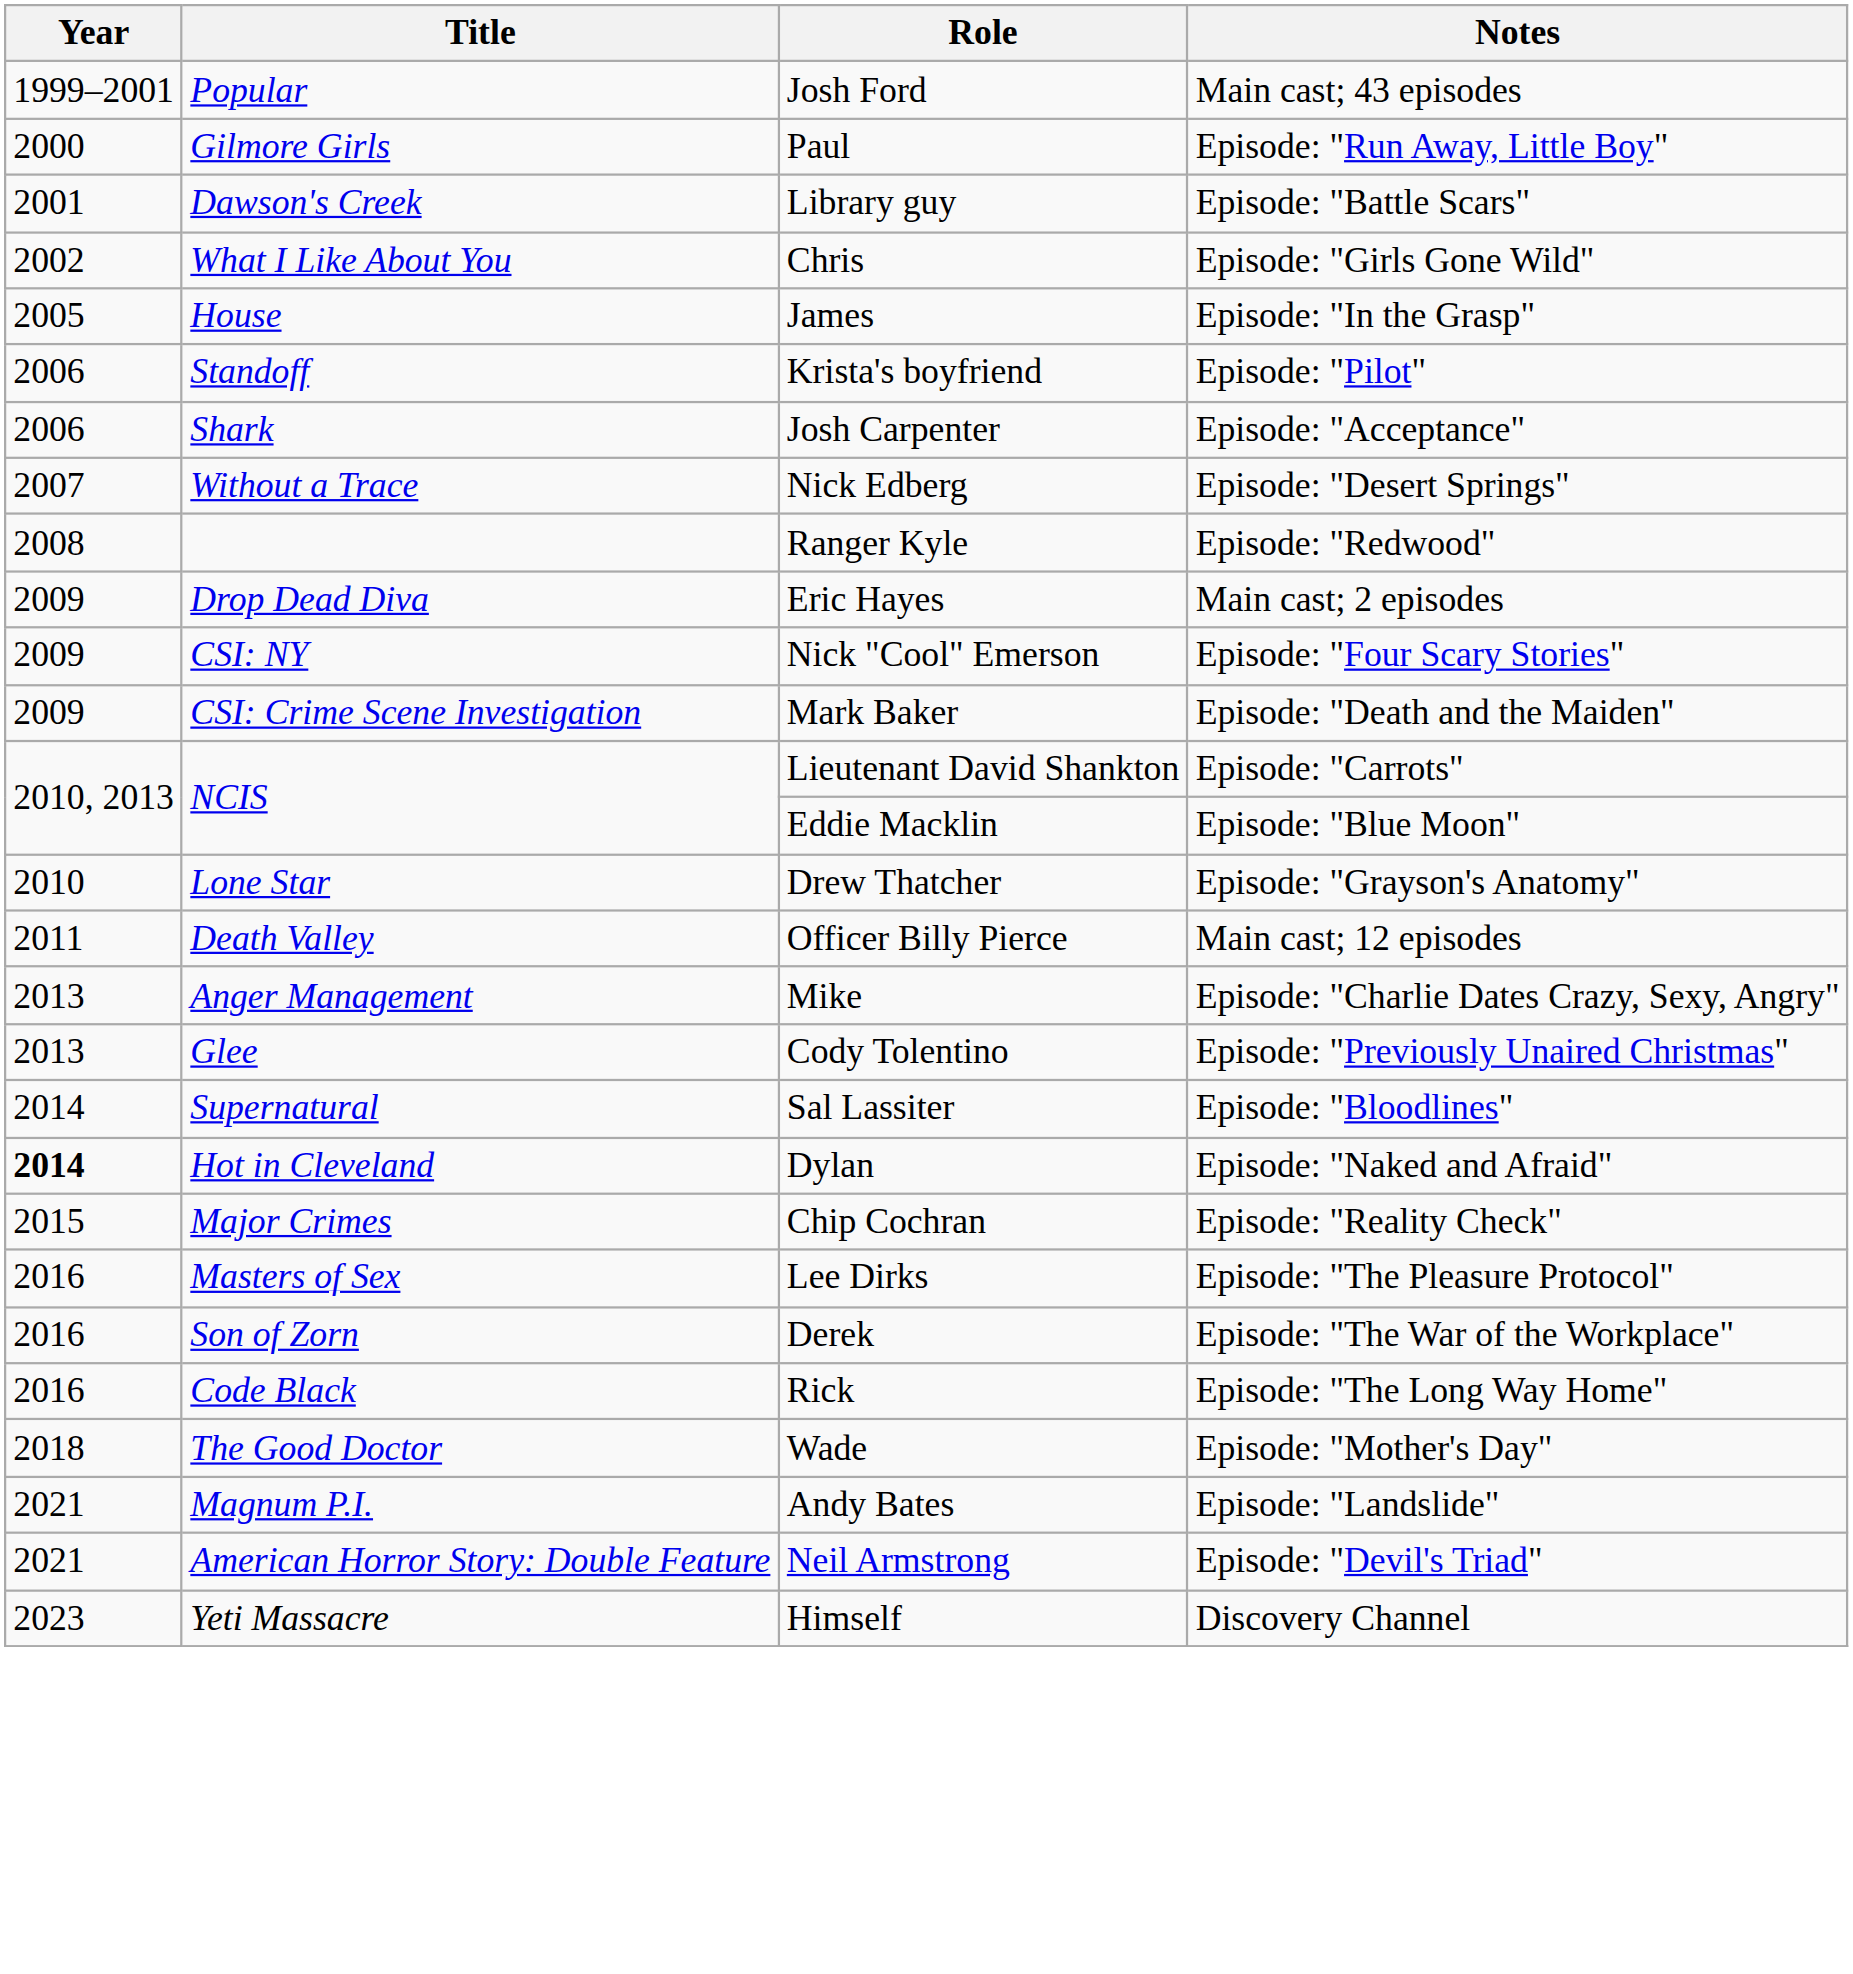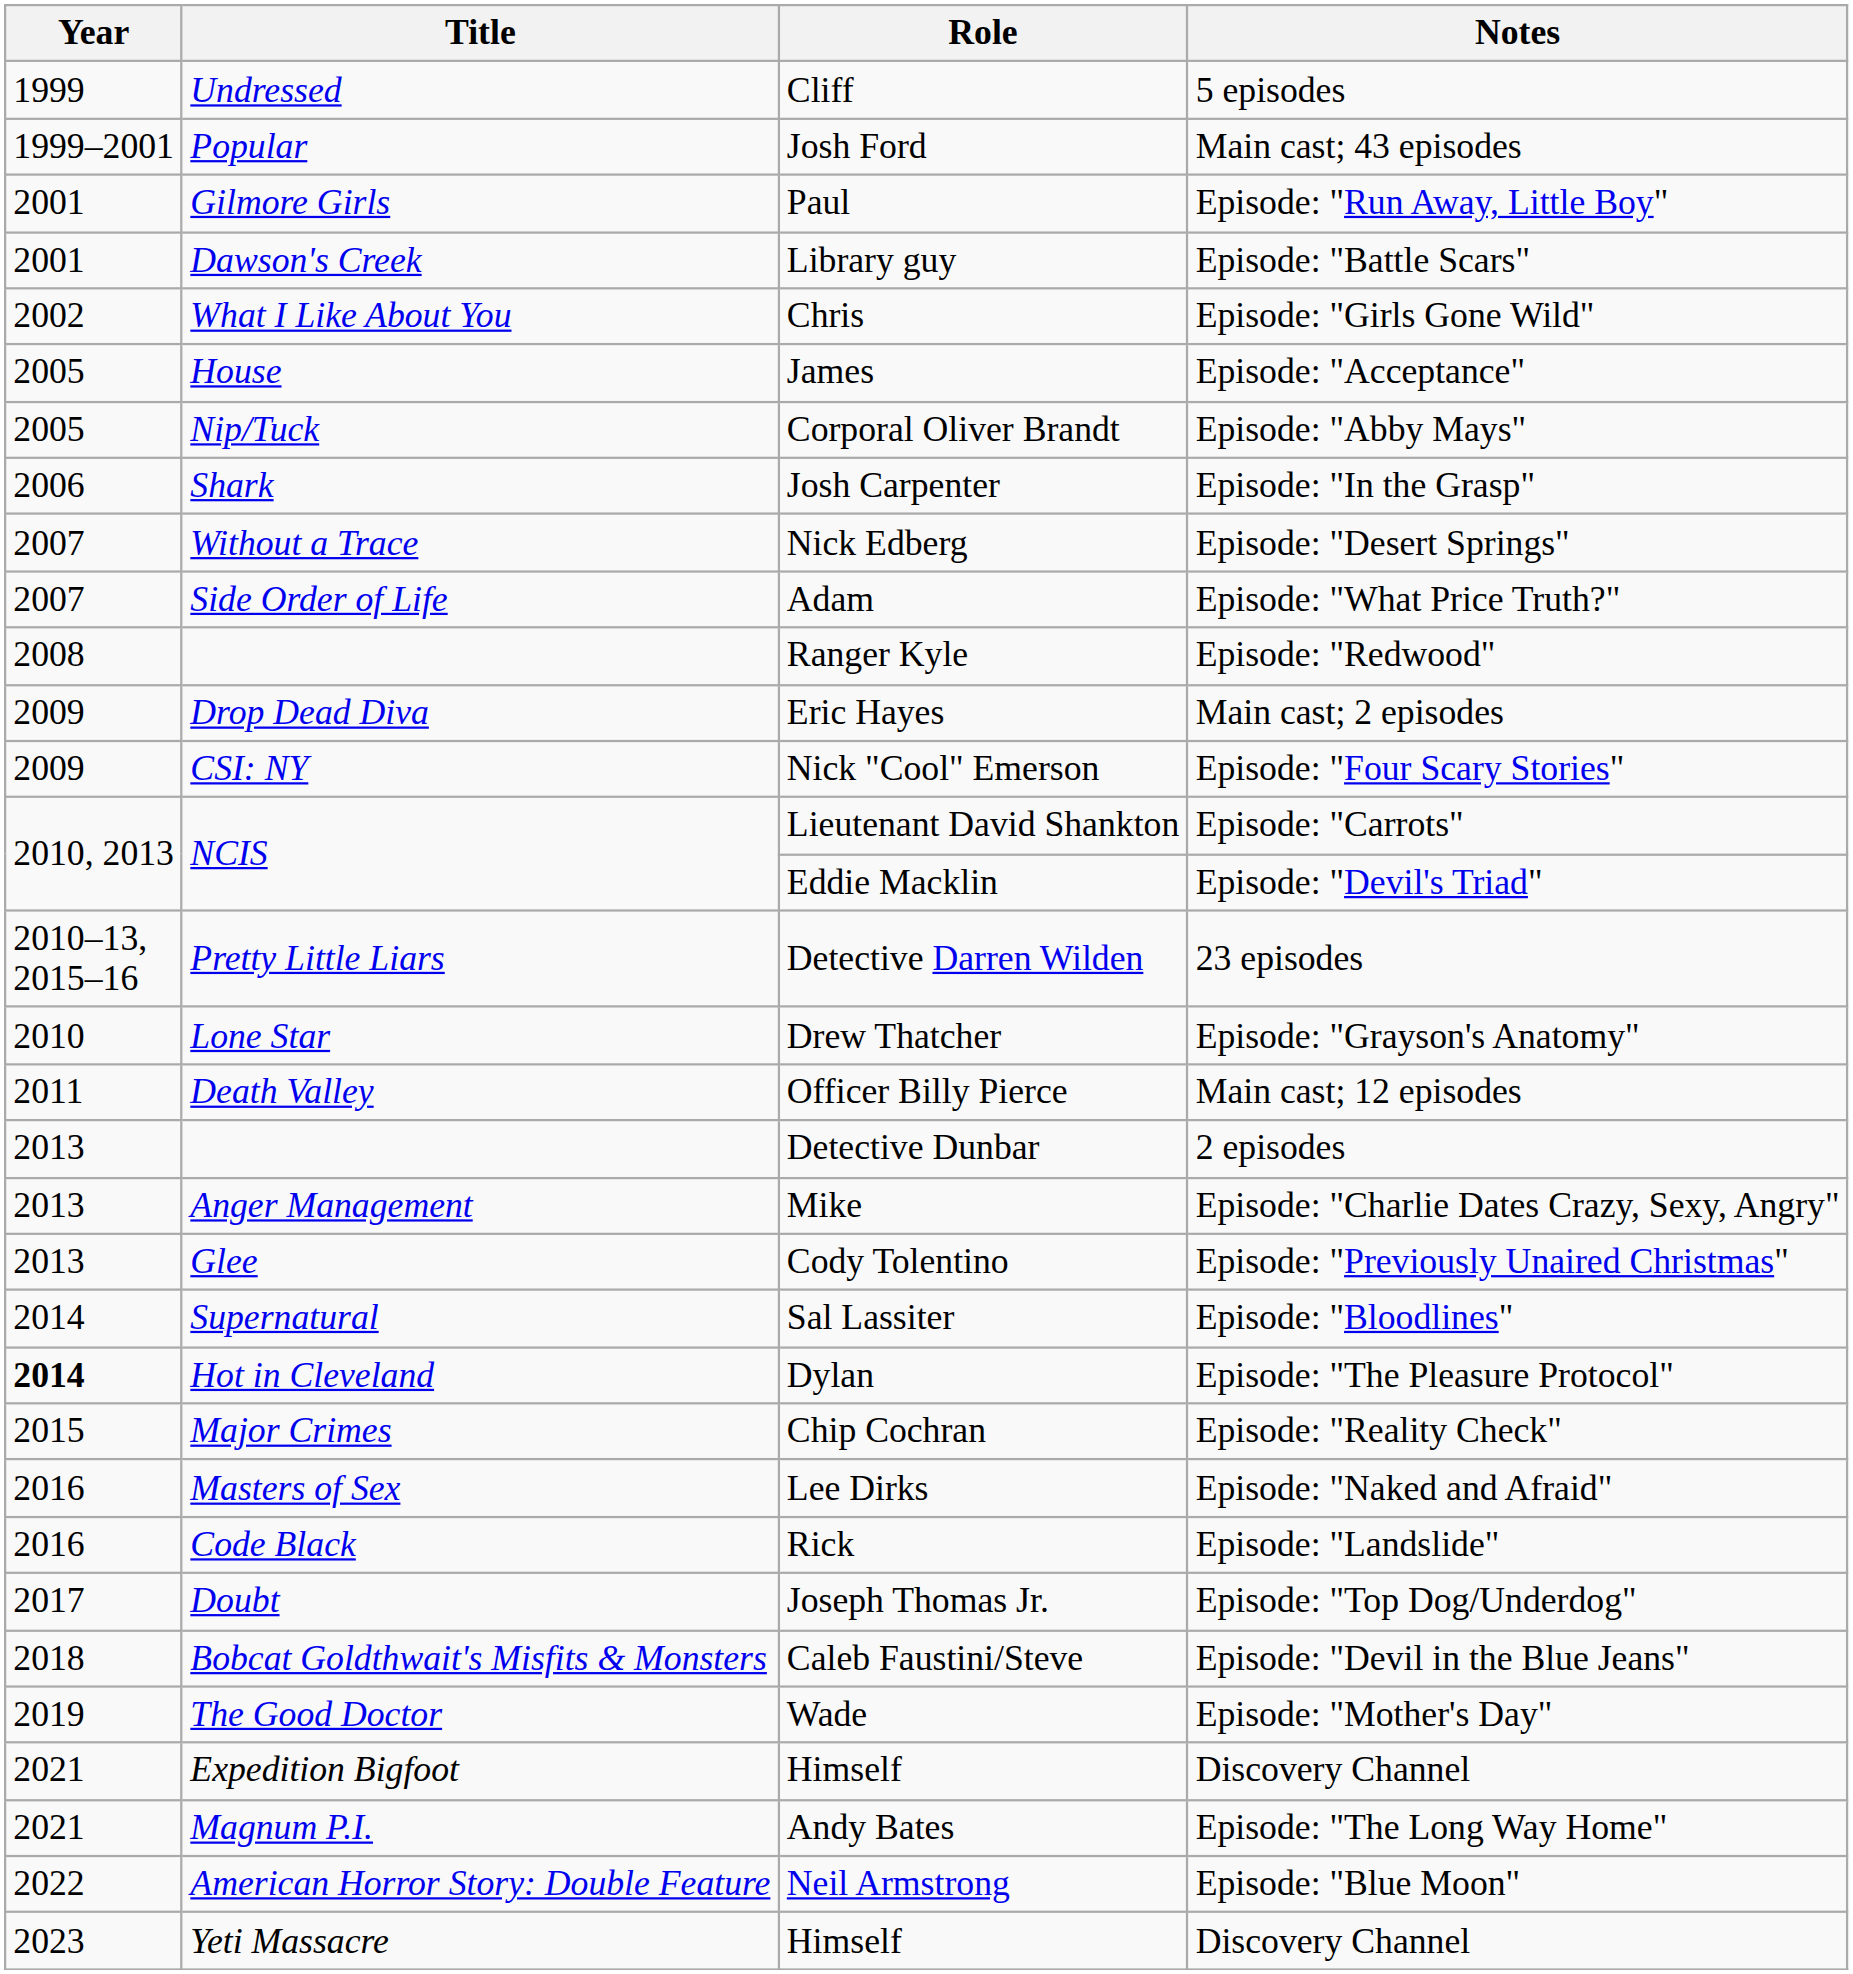 <table class="wikitable sortable">
 <tr>
 <th>Year</th>
 <th>Title</th>
 <th>Role</th>
 <th class="unsortable">Notes</th>
 </tr>
 <tr>
+<td>1999</td>
+<td><em><a href='#'>Undressed</a></em></td>
+<td>Cliff</td>
+<td>5 episodes</td>
+</tr>
+<tr>
 <td>1999–2001</td>
 <td><em><a href='#'>Popular</a></em></td>
 <td>Josh Ford</td>
 <td>Main cast; 43 episodes</td>
 </tr>
 <tr>
-<td>2000</td>
+<td>2001</td>
 <td><em><a href='#'>Gilmore Girls</a></em></td>
 <td>Paul</td>
 <td>Episode: "<a href='#'>Run Away, Little Boy</a>"</td>
 </tr>
 <tr>
 <td>2001</td>
 <td><em><a href='#'>Dawson's Creek</a></em></td>
 <td>Library guy</td>
 <td>Episode: "Battle Scars"</td>
 </tr>
 <tr>
 <td>2002</td>
 <td><em><a href='#'>What I Like About You</a></em></td>
 <td>Chris</td>
 <td>Episode: "Girls Gone Wild"</td>
 </tr>
 <tr>
 <td>2005</td>
 <td><em><a href='#'>House</a></em></td>
 <td>James</td>
-<td>Episode: "In the Grasp"</td>
+<td>Episode: "Acceptance"</td>
 </tr>
 <tr>
-<td>2006</td>
-<td><em><a href='#'>Standoff</a></em></td>
-<td>Krista's boyfriend</td>
-<td>Episode: "<a href='#'>Pilot</a>"</td>
+<td>2005</td>
+<td><em><a href='#'>Nip/Tuck</a></em></td>
+<td>Corporal Oliver Brandt</td>
+<td>Episode: "Abby Mays"</td>
 </tr>
 <tr>
 <td>2006</td>
 <td><em><a href='#'>Shark</a></em></td>
 <td>Josh Carpenter</td>
-<td>Episode: "Acceptance"</td>
+<td>Episode: "In the Grasp"</td>
 </tr>
 <tr>
 <td>2007</td>
 <td><em><a href='#'>Without a Trace</a></em></td>
 <td>Nick Edberg</td>
 <td>Episode: "Desert Springs"</td>
+</tr>
+<tr>
+<td>2007</td>
+<td><em><a href='#'>Side Order of Life</a></em></td>
+<td>Adam</td>
+<td>Episode: "What Price Truth?"</td>
 </tr>
 <tr>
 <td>2008</td>
 <td><em></em></td>
 <td>Ranger Kyle</td>
 <td>Episode: "Redwood"</td>
 </tr>
 <tr>
 <td>2009</td>
 <td><em><a href='#'>Drop Dead Diva</a></em></td>
 <td>Eric Hayes</td>
 <td>Main cast; 2 episodes</td>
 </tr>
 <tr>
 <td>2009</td>
 <td><em><a href='#'>CSI: NY</a></em></td>
 <td>Nick "Cool" Emerson</td>
 <td>Episode: "<a href='#'>Four Scary Stories</a>"</td>
 </tr>
 <tr>
-<td>2009</td>
-<td><em><a href='#'>CSI: Crime Scene Investigation</a></em></td>
-<td>Mark Baker</td>
-<td>Episode: "Death and the Maiden"</td>
-</tr>
-<tr>
 <td rowspan="2">2010, 2013</td>
 <td rowspan="2"><em><a href='#'>NCIS</a></em></td>
 <td>Lieutenant David Shankton</td>
 <td>Episode: "Carrots"</td>
 </tr>
 <tr>
 <td>Eddie Macklin</td>
-<td>Episode: "Blue Moon"</td>
+<td>Episode: "<a href='#'>Devil's Triad</a>"</td>
+</tr>
+<tr>
+<td>2010–13,<br>2015–16</td>
+<td><em><a href='#'>Pretty Little Liars</a></em></td>
+<td>Detective <a href='#'>Darren Wilden</a></td>
+<td>23 episodes</td>
 </tr>
 <tr>
 <td>2010</td>
 <td><em><a href='#'>Lone Star</a></em></td>
 <td>Drew Thatcher</td>
 <td>Episode: "Grayson's Anatomy"</td>
 </tr>
 <tr>
 <td>2011</td>
 <td><em><a href='#'>Death Valley</a></em></td>
 <td>Officer Billy Pierce</td>
 <td>Main cast; 12 episodes</td>
+</tr>
+<tr>
+<td>2013</td>
+<td><em></em></td>
+<td>Detective Dunbar</td>
+<td>2 episodes</td>
 </tr>
 <tr>
 <td>2013</td>
 <td><em><a href='#'>Anger Management</a></em></td>
 <td>Mike</td>
 <td>Episode: "Charlie Dates Crazy, Sexy, Angry"</td>
 </tr>
 <tr>
 <td>2013</td>
 <td><em><a href='#'>Glee</a></em></td>
 <td>Cody Tolentino</td>
 <td>Episode: "<a href='#'>Previously Unaired Christmas</a>"</td>
 </tr>
 <tr>
 <td>2014</td>
 <td><em><a href='#'>Supernatural</a></em></td>
 <td>Sal Lassiter</td>
 <td>Episode: "<a href='#'>Bloodlines</a>"</td>
 </tr>
 <tr>
 <td><strong>2014</strong></td>
 <td><em><a href='#'>Hot in Cleveland</a></em></td>
 <td>Dylan</td>
-<td>Episode: "Naked and Afraid"</td>
+<td>Episode: "The Pleasure Protocol"</td>
 </tr>
 <tr>
 <td>2015</td>
 <td><em><a href='#'>Major Crimes</a></em></td>
 <td>Chip Cochran</td>
 <td>Episode: "Reality Check"</td>
 </tr>
 <tr>
 <td>2016</td>
 <td><em><a href='#'>Masters of Sex</a></em></td>
 <td>Lee Dirks</td>
-<td>Episode: "The Pleasure Protocol"</td>
-</tr>
-<tr>
-<td>2016</td>
-<td><em><a href='#'>Son of Zorn</a></em></td>
-<td>Derek</td>
-<td>Episode: "The War of the Workplace"</td>
+<td>Episode: "Naked and Afraid"</td>
 </tr>
 <tr>
 <td>2016</td>
 <td><em><a href='#'>Code Black</a></em></td>
 <td>Rick</td>
-<td>Episode: "The Long Way Home"</td>
+<td>Episode: "Landslide"</td>
+</tr>
+<tr>
+<td>2017</td>
+<td><em><a href='#'>Doubt</a></em></td>
+<td>Joseph Thomas Jr.</td>
+<td>Episode: "Top Dog/Underdog"</td>
 </tr>
 <tr>
 <td>2018</td>
+<td><em><a href='#'>Bobcat Goldthwait's Misfits & Monsters</a></em></td>
+<td>Caleb Faustini/Steve</td>
+<td>Episode: "Devil in the Blue Jeans"</td>
+</tr>
+<tr>
+<td>2019</td>
 <td><em><a href='#'>The Good Doctor</a></em></td>
 <td>Wade</td>
 <td>Episode: "Mother's Day"</td>
 </tr>
 <tr>
 <td>2021</td>
-<td><em><a href='#'>Magnum P.I.</a></em></td>
-<td>Andy Bates</td>
-<td>Episode: "Landslide"</td>
+<td><em>Expedition Bigfoot</em></td>
+<td>Himself</td>
+<td>Discovery Channel</td>
 </tr>
 <tr>
 <td>2021</td>
+<td><em><a href='#'>Magnum P.I.</a></em></td>
+<td>Andy Bates</td>
+<td>Episode: "The Long Way Home"</td>
+</tr>
+<tr>
+<td>2022</td>
 <td><em><a href='#'>American Horror Story: Double Feature</a></em></td>
 <td><a href='#'>Neil Armstrong</a></td>
-<td>Episode: "<a href='#'>Devil's Triad</a>"</td>
+<td>Episode: "Blue Moon"</td>
 </tr>
 <tr>
 <td>2023</td>
 <td><em>Yeti Massacre</em></td>
 <td>Himself</td>
 <td>Discovery Channel</td>
 </tr>
 <tr>
 </tr>
 </table>
